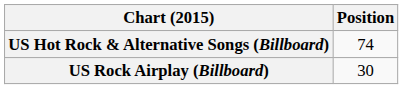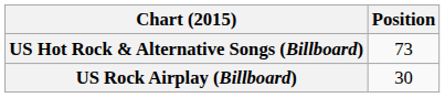 <table class="wikitable sortable plainrowheaders" style="text-align:center">
 <tr>
 <th scope="col">Chart (2015)</th>
 <th scope="col">Position</th>
 </tr>
 <tr>
 <th scope="row">US Hot Rock & Alternative Songs (<em>Billboard</em>)</th>
-<td>74</td>
+<td>73</td>
 </tr>
 <tr>
 <th scope="row">US Rock Airplay (<em>Billboard</em>)</th>
 <td>30</td>
 </tr>
 </table>
